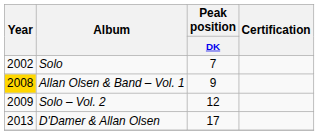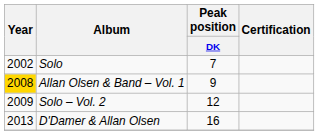 <table class="wikitable">
 <tr>
 <th width="33" rowspan="2" style="text-align:center;">Year</th>
 <th rowspan="2">Album</th>
 <th colspan="1">Peak <br>position</th>
 <th rowspan="2">Certification</th>
 </tr>
 <tr>
 <th align="center"><a href='#'><small>DK</small></a><br></th>
 </tr>
 <tr>
 <td align="center">2002</td>
 <td><em>Solo</em></td>
 <td align="center">7</td>
 <td></td>
 </tr>
 <tr>
 <td align="center" style="background: gold;">2008</td>
 <td><em>Allan Olsen & Band – Vol. 1</em></td>
 <td align="center">9</td>
 <td></td>
 </tr>
 <tr>
 <td align="center">2009</td>
 <td><em>Solo – Vol. 2</em></td>
 <td align="center">12</td>
 <td></td>
 </tr>
 <tr>
 <td align="center">2013</td>
 <td><em>D'Damer & Allan Olsen</em></td>
-<td align="center">17</td>
+<td align="center">16</td>
 <td></td>
 </tr>
 <tr>
 </tr>
 </table>
